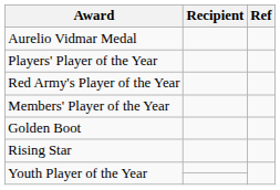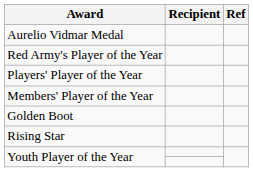 <table class="wikitable sortable">
 <tr>
 <th>Award</th>
 <th>Recipient</th>
 <th>Ref</th>
 </tr>
 <tr>
 <td>Aurelio Vidmar Medal</td>
 <td></td>
 <td align=center></td>
 </tr>
 <tr>
-<td>Players' Player of the Year</td>
+<td>Red Army's Player of the Year</td>
 <td></td>
 <td align=center></td>
 </tr>
 <tr>
-<td>Red Army's Player of the Year</td>
+<td>Players' Player of the Year</td>
 <td></td>
 <td align=center></td>
 </tr>
 <tr>
 <td>Members' Player of the Year</td>
 <td></td>
 <td align=center></td>
 </tr>
 <tr>
 <td>Golden Boot</td>
 <td></td>
 <td align=center></td>
 </tr>
 <tr>
 <td>Rising Star</td>
 <td></td>
 <td align=center></td>
 </tr>
 <tr>
 <td rowspan="2">Youth Player of the Year</td>
 <td></td>
 <td rowspan="2" align=center></td>
 </tr>
 <tr>
 <td></td>
 </tr>
 </table>
